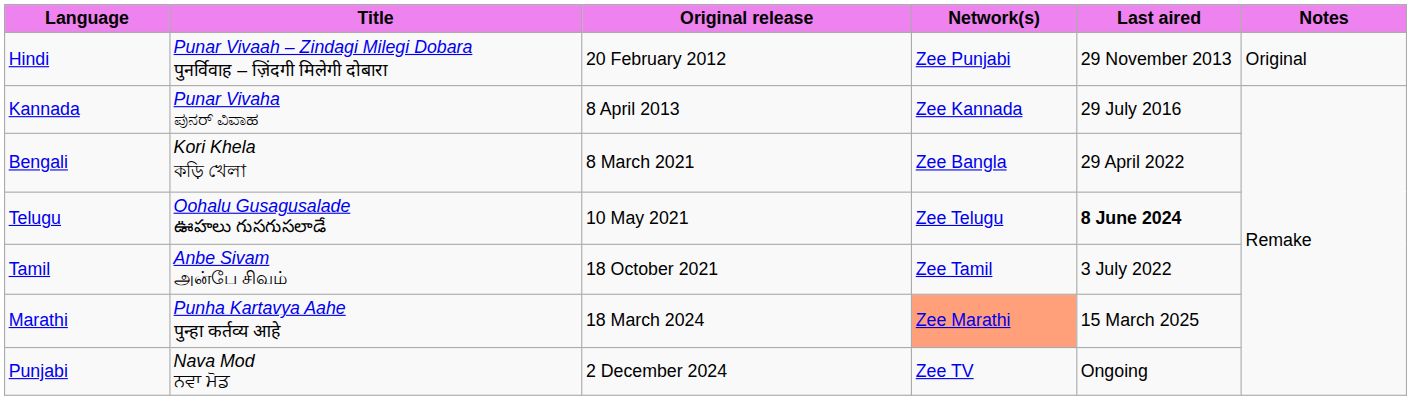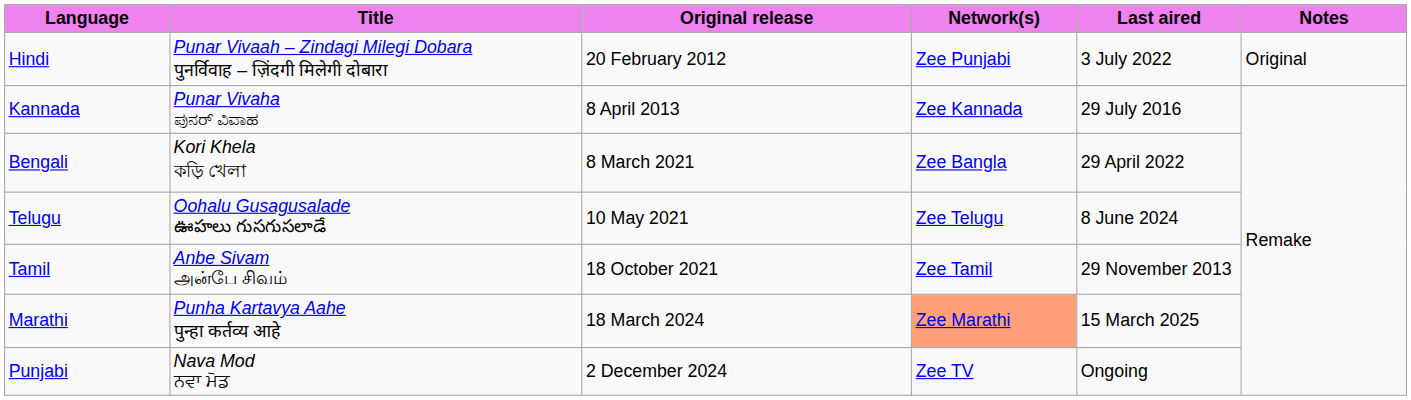 <table class="wikitable" style="width: 100%; margin-right: 0;">
 <tr>
 <th style="background:Violet; width:10%;">Language</th>
 <th style="background:Violet; width:25%;">Title</th>
 <th style="background:Violet; width:20%;">Original release</th>
 <th style="background:Violet; width:10%;">Network(s)</th>
 <th style="background:Violet; width:10%;">Last aired</th>
 <th style="background:Violet; width:10%;">Notes</th>
 </tr>
 <tr>
 <td><a href='#'>Hindi</a></td>
 <td><em><a href='#'>Punar Vivaah – Zindagi Milegi Dobara</a></em> <br> पुनर्विवाह – ज़िंदगी मिलेगी दोबारा</td>
 <td>20 February 2012</td>
 <td><a href='#'>Zee Punjabi</a></td>
-<td>29 November 2013</td>
+<td>3 July 2022</td>
 <td>Original</td>
 </tr>
 <tr>
 <td><a href='#'>Kannada</a></td>
 <td><em><a href='#'>Punar Vivaha</a></em> <br> ಪುನರ್ ವಿವಾಹ</td>
 <td>8 April 2013</td>
 <td><a href='#'>Zee Kannada</a></td>
 <td>29 July 2016</td>
 <td rowspan="6">Remake</td>
 </tr>
 <tr>
 <td><a href='#'>Bengali</a></td>
 <td><em>Kori Khela</em> <br> কড়ি খেলা</td>
 <td>8 March 2021</td>
 <td><a href='#'>Zee Bangla</a></td>
 <td>29 April 2022</td>
 </tr>
 <tr>
 <td><a href='#'>Telugu</a></td>
 <td><em><a href='#'>Oohalu Gusagusalade</a></em> <br>ఊహలు గుసగుసలాడే</td>
 <td>10 May 2021</td>
 <td><a href='#'>Zee Telugu</a></td>
-<td><strong>8 June 2024</strong></td>
+<td>8 June 2024</td>
 </tr>
 <tr>
 <td><a href='#'>Tamil</a></td>
 <td><em><a href='#'>Anbe Sivam</a></em> <br> அன்பே சிவம்</td>
 <td>18 October 2021</td>
 <td><a href='#'>Zee Tamil</a></td>
-<td>3 July 2022</td>
+<td>29 November 2013</td>
 </tr>
 <tr>
 <td><a href='#'>Marathi</a></td>
 <td><em><a href='#'>Punha Kartavya Aahe</a></em> <br> पुन्हा कर्तव्य आहे</td>
 <td>18 March 2024</td>
 <td style="background: lightsalmon;"><a href='#'>Zee Marathi</a></td>
 <td>15 March 2025</td>
 </tr>
 <tr>
 <td><a href='#'>Punjabi</a></td>
 <td><em>Nava Mod</em> <br> ਨਵਾ ਮੋਡ</td>
 <td>2 December 2024</td>
 <td><a href='#'>Zee TV</a></td>
 <td>Ongoing</td>
 </tr>
 </table>
